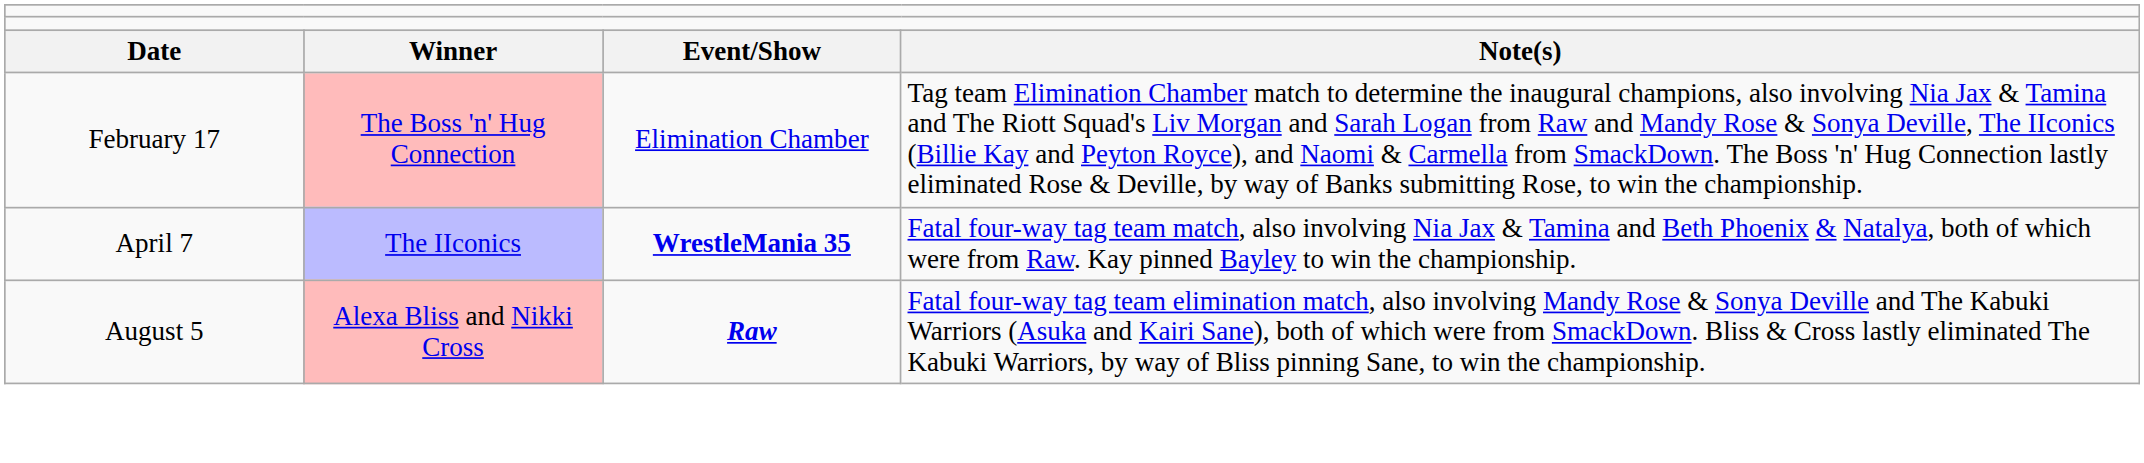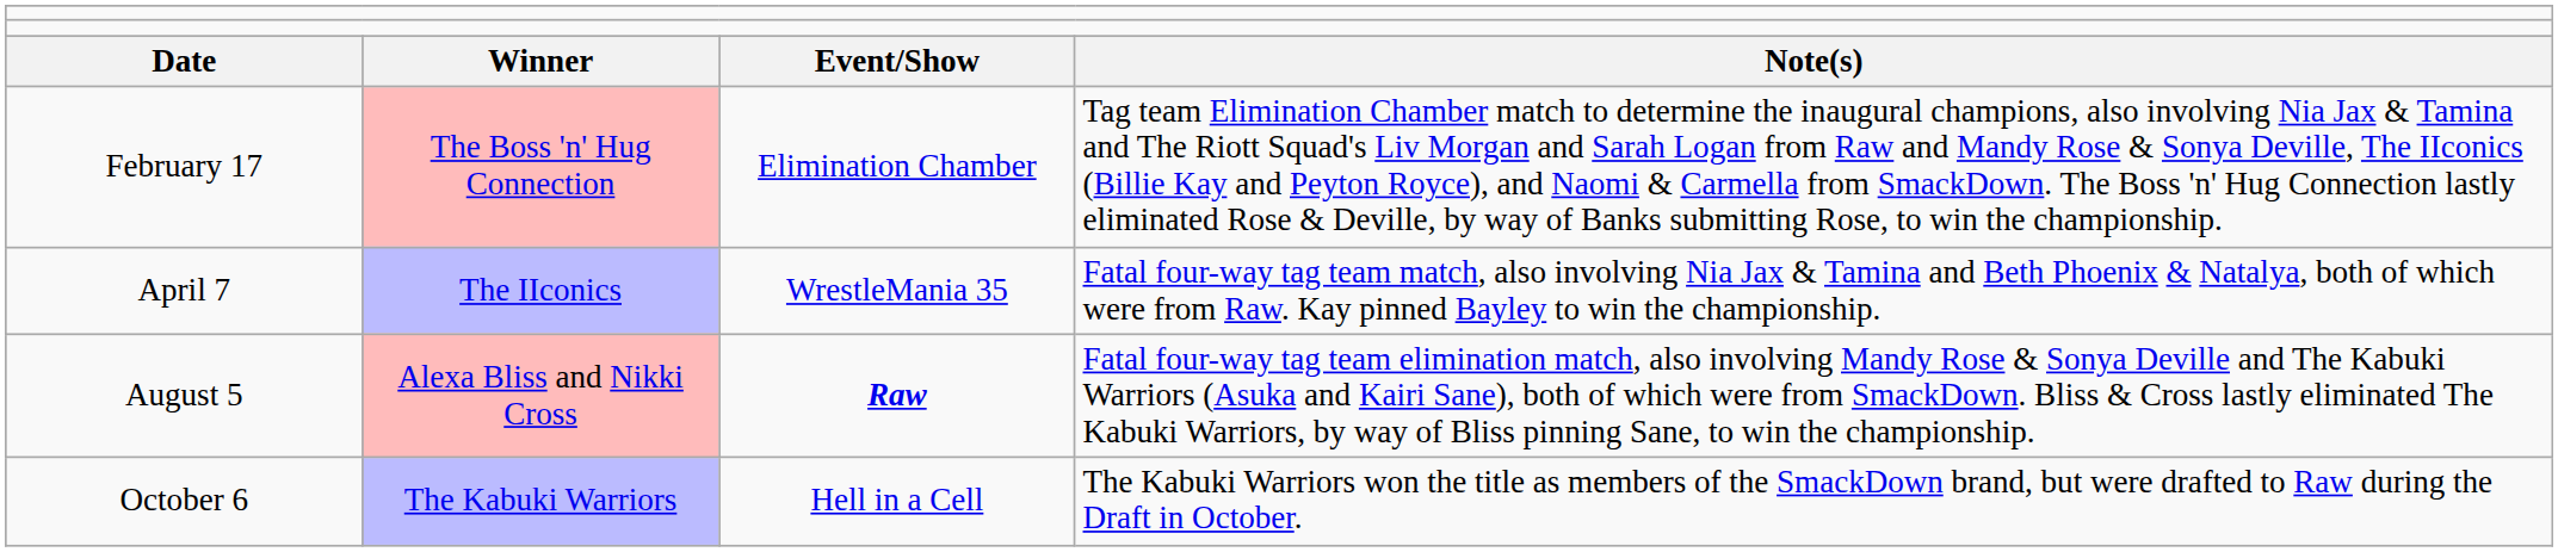 <table class="wikitable" style="text-align:center; width:100%;">
 <tr>
 <td colspan="4"></td>
 </tr>
 <tr>
 <td colspan="4"><strong></strong></td>
 </tr>
 <tr>
 <th width=14%>Date</th>
 <th width=14%>Winner</th>
 <th width=14%>Event/Show</th>
 <th width=58%>Note(s)</th>
 </tr>
 <tr>
 <td>February 17</td>
 <td style="background-color: #FBB;" columnspan=1 align="center"><a href='#'>The Boss 'n' Hug Connection</a><br></td>
 <td><a href='#'>Elimination Chamber</a></td>
 <td align=left>Tag team <a href='#'>Elimination Chamber</a> match to determine the inaugural champions, also involving <a href='#'>Nia Jax</a> & <a href='#'>Tamina</a> and The Riott Squad's <a href='#'>Liv Morgan</a> and <a href='#'>Sarah Logan</a> from <a href='#'>Raw</a> and <a href='#'>Mandy Rose</a> & <a href='#'>Sonya Deville</a>, <a href='#'>The IIconics</a> (<a href='#'>Billie Kay</a> and <a href='#'>Peyton Royce</a>), and <a href='#'>Naomi</a> & <a href='#'>Carmella</a> from <a href='#'>SmackDown</a>. The Boss 'n' Hug Connection lastly eliminated Rose & Deville, by way of Banks submitting Rose, to win the championship.</td>
 </tr>
 <tr>
 <td>April 7</td>
 <td style="background-color: #BBF;" columnspan=1 align="center"><a href='#'>The IIconics</a><br></td>
-<td><strong><a href='#'>WrestleMania 35</a></strong></td>
+<td><a href='#'>WrestleMania 35</a></td>
 <td align=left><a href='#'>Fatal four-way tag team match</a>, also involving <a href='#'>Nia Jax</a> & <a href='#'>Tamina</a> and <a href='#'>Beth Phoenix</a> <a href='#'>&</a> <a href='#'>Natalya</a>, both of which were from <a href='#'>Raw</a>. Kay pinned <a href='#'>Bayley</a> to win the championship.</td>
 </tr>
 <tr>
 <td>August 5</td>
 <td style="background-color: #FBB;" columnspan=1 align="center"><a href='#'>Alexa Bliss</a> and <a href='#'>Nikki Cross</a></td>
 <td><strong><em><a href='#'>Raw</a></em></strong></td>
 <td align=left><a href='#'>Fatal four-way tag team elimination match</a>, also involving <a href='#'>Mandy Rose</a> & <a href='#'>Sonya Deville</a> and The Kabuki Warriors (<a href='#'>Asuka</a> and <a href='#'>Kairi Sane</a>), both of which were from <a href='#'>SmackDown</a>. Bliss & Cross lastly eliminated The Kabuki Warriors, by way of Bliss pinning Sane, to win the championship.</td>
 </tr>
+<tr>
+<td>October 6</td>
+<td style="background-color: #BBF;" columnspan=1 align="center"><a href='#'>The Kabuki Warriors</a><br></td>
+<td><a href='#'>Hell in a Cell</a></td>
+<td align=left>The Kabuki Warriors won the title as members of the <a href='#'>SmackDown</a> brand, but were drafted to <a href='#'>Raw</a> during the <a href='#'>Draft in October</a>.</td>
+</tr>
 </table>
